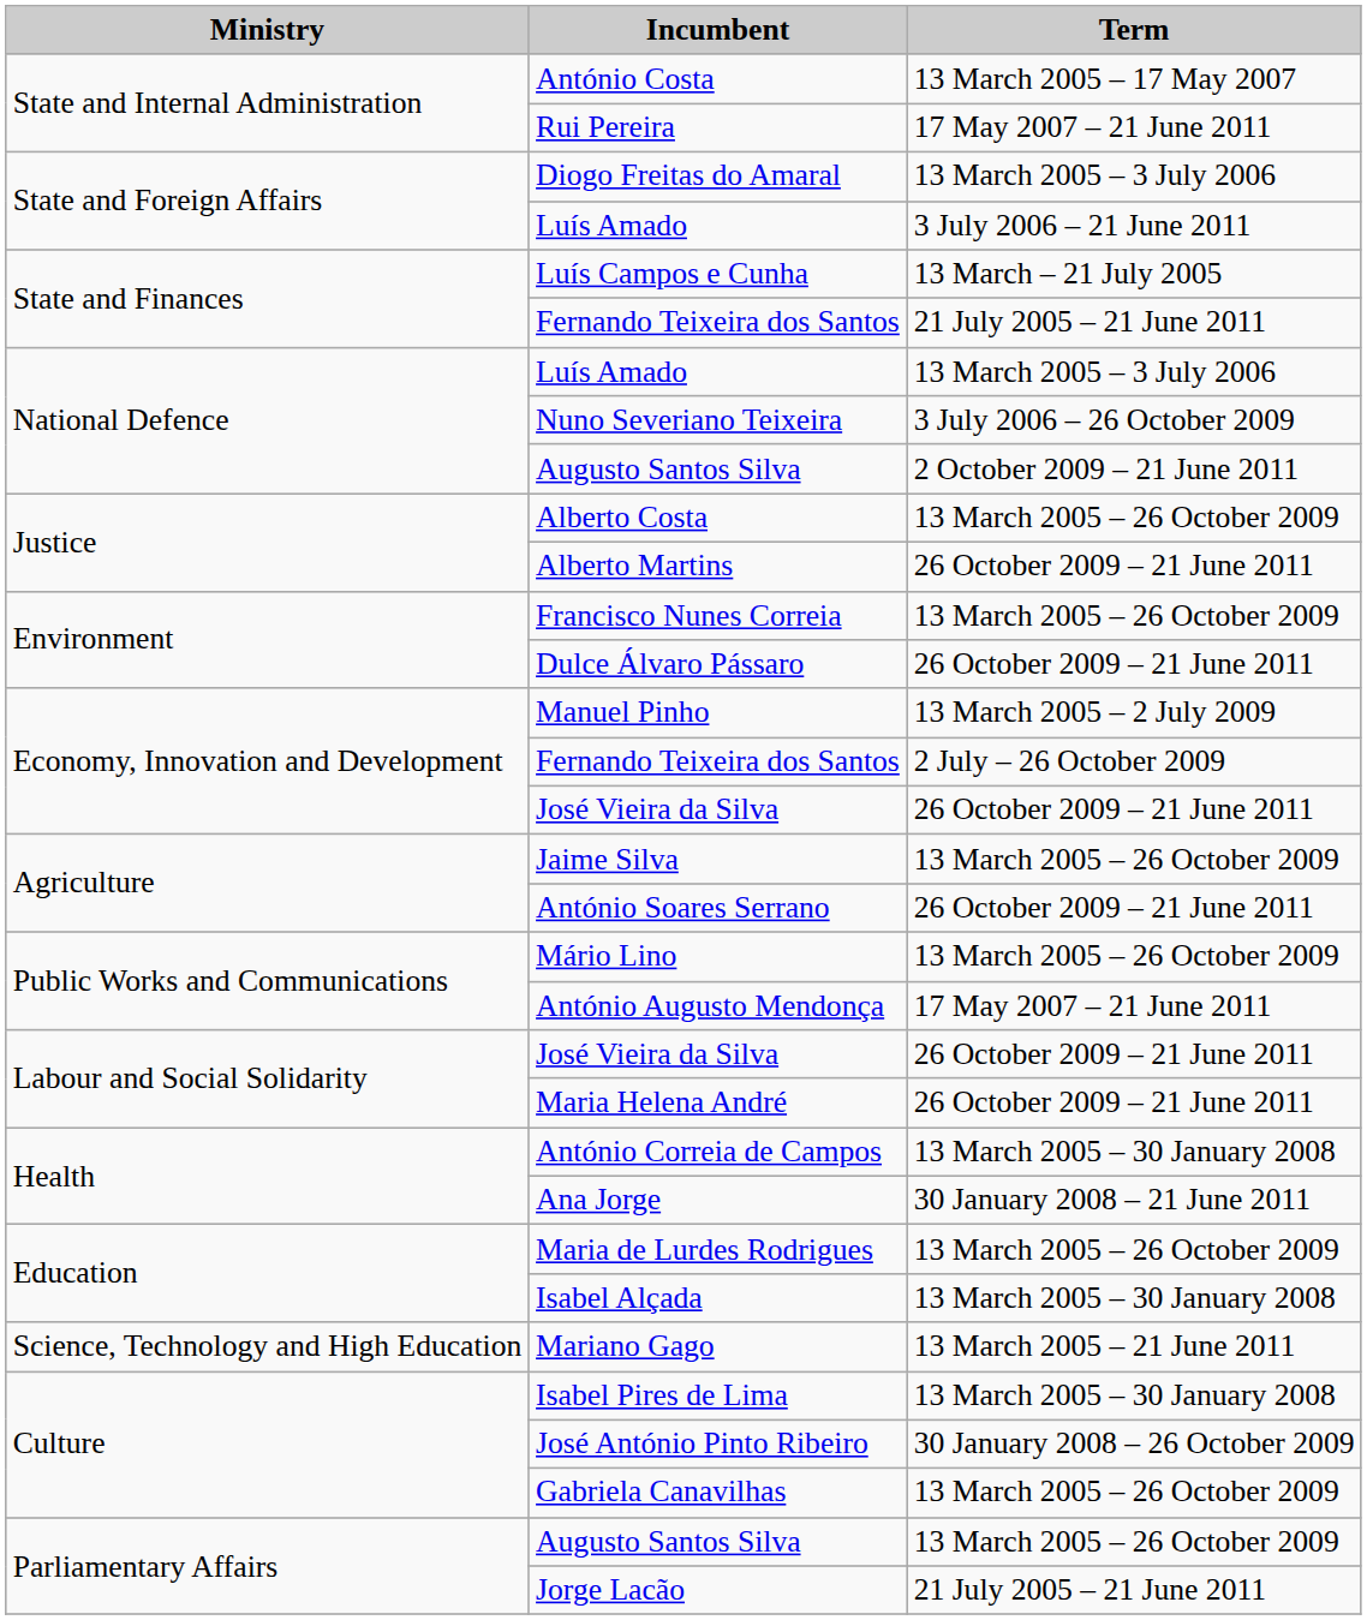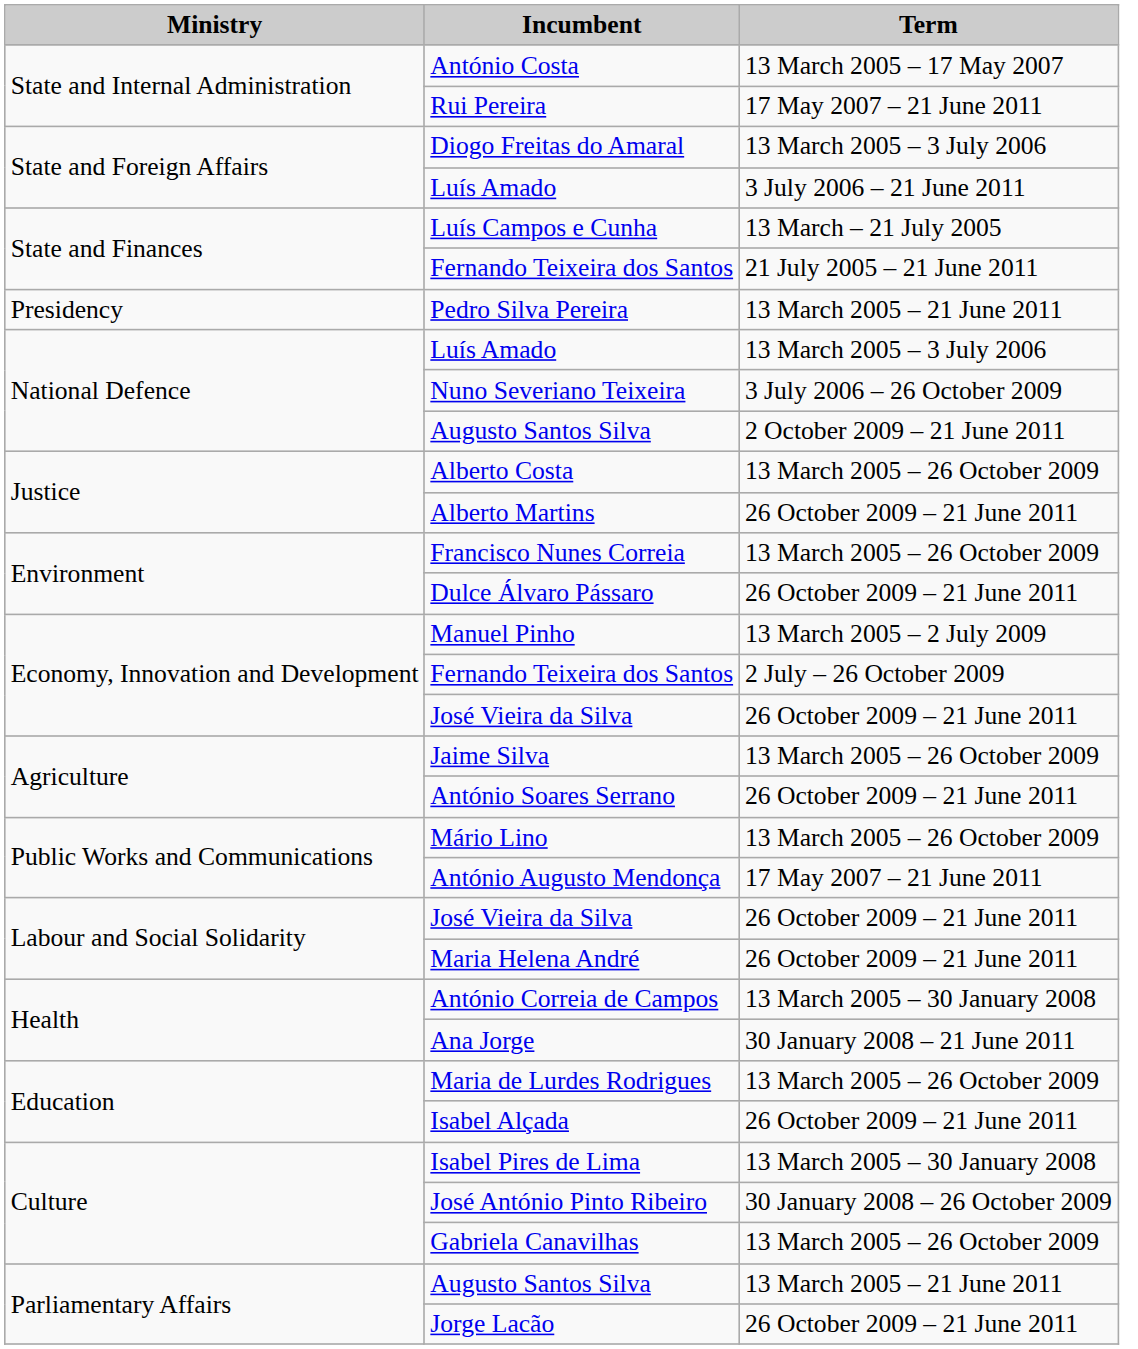 <table class="wikitable">
 <tr>
 <th style="background:#ccc;">Ministry</th>
 <th style="background:#ccc;">Incumbent</th>
 <th style="background:#ccc;">Term</th>
 </tr>
 <tr>
 <td rowspan=2>State and Internal Administration</td>
 <td><a href='#'>António Costa</a></td>
 <td>13 March 2005 – 17 May 2007</td>
 </tr>
 <tr>
 <td><a href='#'>Rui Pereira</a></td>
 <td>17 May 2007 – 21 June 2011</td>
 </tr>
 <tr>
 <td rowspan=2>State and Foreign Affairs</td>
 <td><a href='#'>Diogo Freitas do Amaral</a></td>
 <td>13 March 2005 – 3 July 2006</td>
 </tr>
 <tr>
 <td><a href='#'>Luís Amado</a></td>
 <td>3 July 2006 – 21 June 2011</td>
 </tr>
 <tr>
 <td rowspan=2>State and Finances</td>
 <td><a href='#'>Luís Campos e Cunha</a></td>
 <td>13 March – 21 July 2005</td>
 </tr>
 <tr>
 <td><a href='#'>Fernando Teixeira dos Santos</a></td>
 <td>21 July 2005 – 21 June 2011</td>
+</tr>
+<tr>
+<td>Presidency</td>
+<td><a href='#'>Pedro Silva Pereira</a></td>
+<td>13 March 2005 – 21 June 2011</td>
 </tr>
 <tr>
 <td rowspan=3>National Defence</td>
 <td><a href='#'>Luís Amado</a></td>
 <td>13 March 2005 – 3 July 2006</td>
 </tr>
 <tr>
 <td><a href='#'>Nuno Severiano Teixeira</a></td>
 <td>3 July 2006 – 26 October 2009</td>
 </tr>
 <tr>
 <td><a href='#'>Augusto Santos Silva</a></td>
 <td>2 October 2009 – 21 June 2011</td>
 </tr>
 <tr>
 <td rowspan=2>Justice</td>
 <td><a href='#'>Alberto Costa</a></td>
 <td>13 March 2005 – 26 October 2009</td>
 </tr>
 <tr>
 <td><a href='#'>Alberto Martins</a></td>
 <td>26 October 2009 – 21 June 2011</td>
 </tr>
 <tr>
 <td rowspan=2>Environment</td>
 <td><a href='#'>Francisco Nunes Correia</a></td>
 <td>13 March 2005 – 26 October 2009</td>
 </tr>
 <tr>
 <td><a href='#'>Dulce Álvaro Pássaro</a></td>
 <td>26 October 2009 – 21 June 2011</td>
 </tr>
 <tr>
 <td rowspan=3>Economy, Innovation and Development</td>
 <td><a href='#'>Manuel Pinho</a></td>
 <td>13 March 2005 – 2 July 2009</td>
 </tr>
 <tr>
 <td><a href='#'>Fernando Teixeira dos Santos</a></td>
 <td>2 July – 26 October 2009</td>
 </tr>
 <tr>
 <td><a href='#'>José Vieira da Silva</a></td>
 <td>26 October 2009 – 21 June 2011</td>
 </tr>
 <tr>
 <td rowspan=2>Agriculture</td>
 <td><a href='#'>Jaime Silva</a></td>
 <td>13 March 2005 – 26 October 2009</td>
 </tr>
 <tr>
 <td><a href='#'>António Soares Serrano</a></td>
 <td>26 October 2009 – 21 June 2011</td>
 </tr>
 <tr>
 <td rowspan=2>Public Works and Communications</td>
 <td><a href='#'>Mário Lino</a></td>
 <td>13 March 2005 – 26 October 2009</td>
 </tr>
 <tr>
 <td><a href='#'>António Augusto Mendonça</a></td>
 <td>17 May 2007 – 21 June 2011</td>
 </tr>
 <tr>
 <td rowspan=2>Labour and Social Solidarity</td>
 <td><a href='#'>José Vieira da Silva</a></td>
 <td>26 October 2009 – 21 June 2011</td>
 </tr>
 <tr>
 <td><a href='#'>Maria Helena André</a></td>
 <td>26 October 2009 – 21 June 2011</td>
 </tr>
 <tr>
 <td rowspan=2>Health</td>
 <td><a href='#'>António Correia de Campos</a></td>
 <td>13 March 2005 – 30 January 2008</td>
 </tr>
 <tr>
 <td><a href='#'>Ana Jorge</a></td>
 <td>30 January 2008 – 21 June 2011</td>
 </tr>
 <tr>
 <td rowspan=2>Education</td>
 <td><a href='#'>Maria de Lurdes Rodrigues</a></td>
 <td>13 March 2005 – 26 October 2009</td>
 </tr>
 <tr>
 <td><a href='#'>Isabel Alçada</a></td>
-<td>13 March 2005 – 30 January 2008</td>
-</tr>
-<tr>
-<td>Science, Technology and High Education</td>
-<td><a href='#'>Mariano Gago</a></td>
-<td>13 March 2005 – 21 June 2011</td>
+<td>26 October 2009 – 21 June 2011</td>
 </tr>
 <tr>
 <td rowspan=3>Culture</td>
 <td><a href='#'>Isabel Pires de Lima</a></td>
 <td>13 March 2005 – 30 January 2008</td>
 </tr>
 <tr>
 <td><a href='#'>José António Pinto Ribeiro</a></td>
 <td>30 January 2008 – 26 October 2009</td>
 </tr>
 <tr>
 <td><a href='#'>Gabriela Canavilhas</a></td>
 <td>13 March 2005 – 26 October 2009</td>
 </tr>
 <tr>
 <td rowspan=2>Parliamentary Affairs</td>
 <td><a href='#'>Augusto Santos Silva</a></td>
-<td>13 March 2005 – 26 October 2009</td>
+<td>13 March 2005 – 21 June 2011</td>
 </tr>
 <tr>
 <td><a href='#'>Jorge Lacão</a></td>
-<td>21 July 2005 – 21 June 2011</td>
+<td>26 October 2009 – 21 June 2011</td>
 </tr>
 </table>
